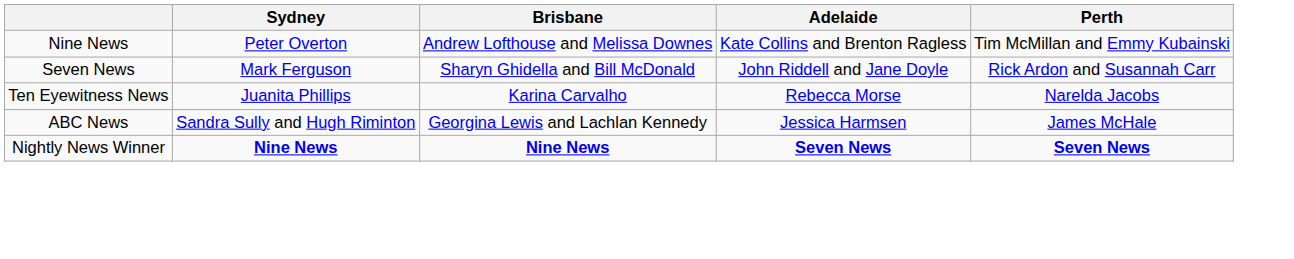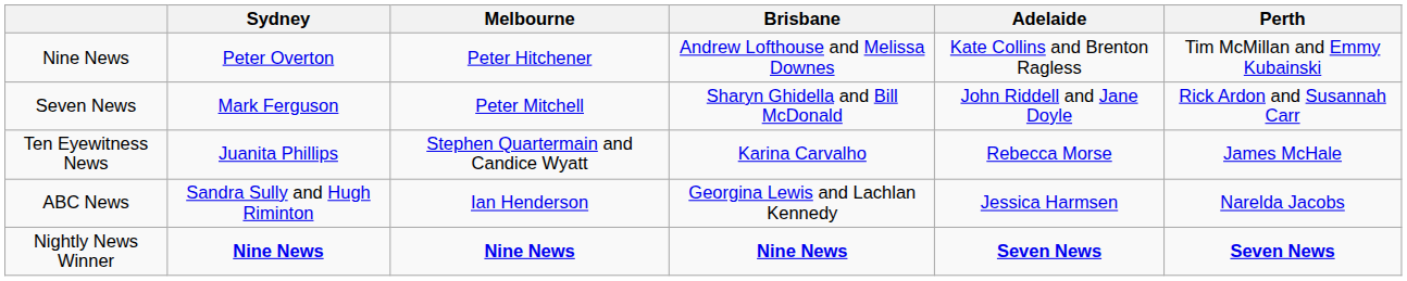 <table class="wikitable">
 <tr>
 <th></th>
 <th>Sydney</th>
+<th>Melbourne</th>
 <th>Brisbane</th>
 <th>Adelaide</th>
 <th>Perth</th>
 </tr>
 <tr style="text-align:center">
 <td>Nine News</td>
 <td><a href='#'>Peter Overton</a></td>
+<td><a href='#'>Peter Hitchener</a></td>
 <td><a href='#'>Andrew Lofthouse</a> and <a href='#'>Melissa Downes</a></td>
 <td><a href='#'>Kate Collins</a> and Brenton Ragless</td>
 <td>Tim McMillan and <a href='#'>Emmy Kubainski</a></td>
 </tr>
 <tr style="text-align:center">
 <td>Seven News</td>
 <td><a href='#'>Mark Ferguson</a></td>
+<td><a href='#'>Peter Mitchell</a></td>
 <td><a href='#'>Sharyn Ghidella</a> and <a href='#'>Bill McDonald</a></td>
 <td><a href='#'>John Riddell</a> and <a href='#'>Jane Doyle</a></td>
 <td><a href='#'>Rick Ardon</a> and <a href='#'>Susannah Carr</a></td>
 </tr>
 <tr style="text-align:center">
 <td>Ten Eyewitness News</td>
 <td><a href='#'>Juanita Phillips</a></td>
+<td><a href='#'>Stephen Quartermain</a> and Candice Wyatt</td>
 <td><a href='#'>Karina Carvalho</a></td>
 <td><a href='#'>Rebecca Morse</a></td>
-<td><a href='#'>Narelda Jacobs</a></td>
+<td><a href='#'>James McHale</a></td>
 </tr>
 <tr style="text-align:center">
 <td>ABC News</td>
 <td><a href='#'>Sandra Sully</a> and <a href='#'>Hugh Riminton</a></td>
+<td><a href='#'>Ian Henderson</a></td>
 <td><a href='#'>Georgina Lewis</a> and Lachlan Kennedy<br></td>
 <td><a href='#'>Jessica Harmsen</a></td>
-<td><a href='#'>James McHale</a></td>
+<td><a href='#'>Narelda Jacobs</a></td>
 </tr>
 <tr style="text-align:center">
 <td>Nightly News Winner</td>
+<td><strong><a href='#'>Nine News</a></strong></td>
 <td><strong><a href='#'>Nine News</a></strong></td>
 <td><strong><a href='#'>Nine News</a></strong></td>
 <td><strong><a href='#'>Seven News</a></strong></td>
 <td><strong><a href='#'>Seven News</a></strong></td>
 </tr>
 </table>
